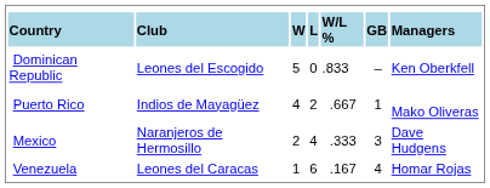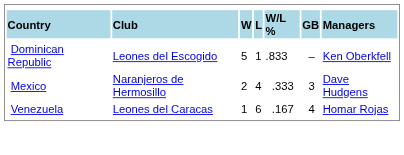 <table cellpadding="1" width="450px" style="font-size: 80%; border: 1px solid gray;">
 <tr align="center" style="font-size: larger;">
 <td colspan=6></td>
 </tr>
 <tr style="background:lightblue;">
 <td><strong>Country</strong></td>
 <td><strong>Club</strong></td>
 <td><strong>W</strong></td>
 <td><strong>L</strong></td>
 <td><strong>W/L %</strong></td>
 <td><strong>GB</strong></td>
 <td><strong>Managers</strong></td>
 </tr>
 <tr align="center" style="vertical-align: middle;" style="background:lightblue;">
 </tr>
 <tr>
 <td> <a href='#'>Dominican Republic</a></td>
 <td><a href='#'>Leones del Escogido</a></td>
 <td>5</td>
-<td>0</td>
+<td>1</td>
 <td>.833</td>
 <td>  –</td>
 <td><a href='#'>Ken Oberkfell</a></td>
-</tr>
-<tr>
-<td> <a href='#'>Puerto Rico</a></td>
-<td><a href='#'>Indios de Mayagüez</a></td>
-<td>4</td>
-<td>2</td>
-<td>  .667</td>
-<td>  1</td>
-<td><br><a href='#'>Mako Oliveras</a></td>
 </tr>
 <tr>
 <td> <a href='#'>Mexico</a></td>
 <td><a href='#'>Naranjeros de Hermosillo</a></td>
 <td>2</td>
 <td>4</td>
 <td>  .333</td>
 <td>  3</td>
 <td><a href='#'>Dave Hudgens</a></td>
 </tr>
 <tr>
 <td> <a href='#'>Venezuela</a></td>
 <td><a href='#'>Leones del Caracas</a></td>
 <td>1</td>
 <td>6</td>
 <td>  .167</td>
 <td>  4</td>
 <td><a href='#'>Homar Rojas</a></td>
 </tr>
 <tr>
 </tr>
 </table>
